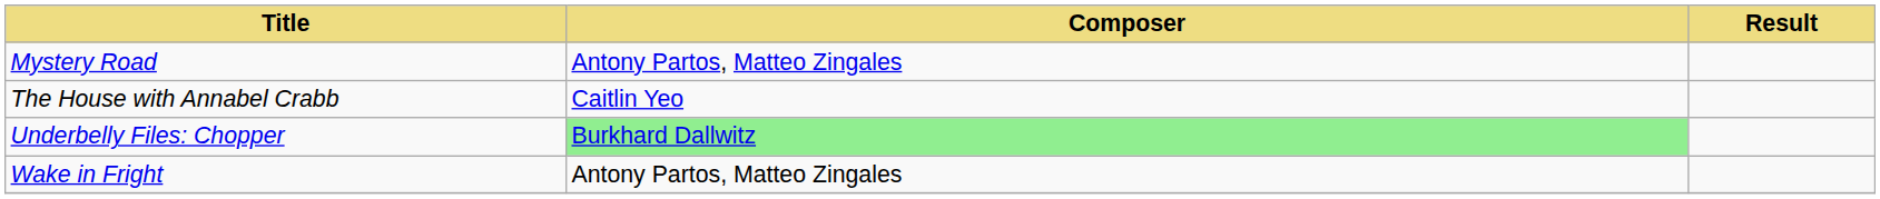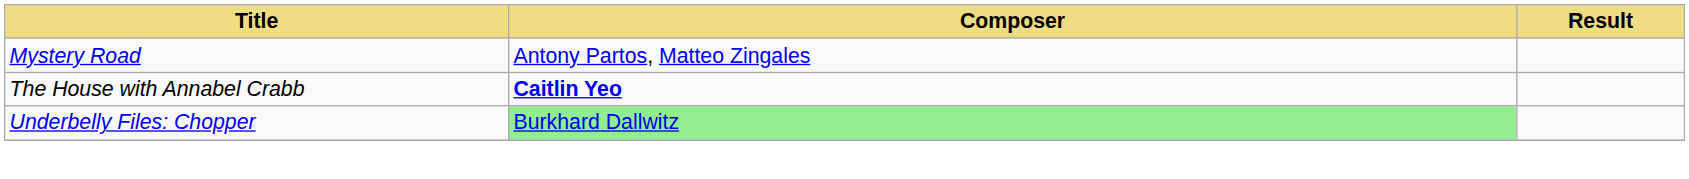 <table class="wikitable" width=100%>
 <tr>
 <th style="width:30%;background:#EEDD82;">Title</th>
 <th style="width:60%;background:#EEDD82;">Composer</th>
 <th style="width:10%;background:#EEDD82;">Result<br></th>
 </tr>
 <tr>
 <td><em><a href='#'>Mystery Road</a></em></td>
 <td><a href='#'>Antony Partos</a>, <a href='#'>Matteo Zingales</a></td>
 <td></td>
 </tr>
 <tr>
 <td><em>The House with Annabel Crabb</em></td>
-<td><a href='#'>Caitlin Yeo</a></td>
+<td><strong><a href='#'>Caitlin Yeo</a></strong></td>
 <td></td>
 </tr>
 <tr>
 <td><em><a href='#'>Underbelly Files: Chopper</a></em></td>
 <td style="background: lightgreen;"><a href='#'>Burkhard Dallwitz</a></td>
 <td></td>
 </tr>
 <tr>
-<td><em><a href='#'>Wake in Fright</a></em></td>
-<td>Antony Partos, Matteo Zingales</td>
-<td></td>
-</tr>
-<tr>
 </tr>
 </table>
